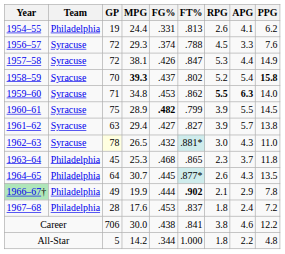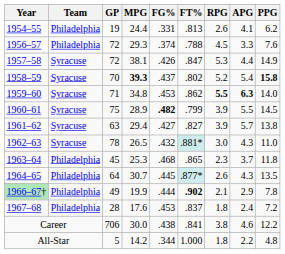 <table class="wikitable sortable" style="font-size:95%; text-align:right;">
 <tr>
 <th>Year</th>
 <th>Team</th>
 <th>GP</th>
 <th>MPG</th>
 <th>FG%</th>
 <th>FT%</th>
 <th>RPG</th>
 <th>APG</th>
 <th>PPG</th>
 </tr>
 <tr>
 <td style="text-align:left;"><a href='#'>1954–55</a></td>
 <td style="text-align:left;"><a href='#'>Philadelphia</a></td>
 <td>19</td>
 <td>24.4</td>
 <td>.331</td>
 <td>.813</td>
 <td>2.6</td>
 <td>4.1</td>
 <td>6.2</td>
 </tr>
 <tr>
 <td style="text-align:left;"><a href='#'>1956–57</a></td>
-<td style="text-align:left;"><a href='#'>Syracuse</a></td>
+<td style="text-align:left;"><a href='#'>Philadelphia</a></td>
 <td>72</td>
 <td>29.3</td>
 <td>.374</td>
 <td>.788</td>
 <td>4.5</td>
 <td>3.3</td>
 <td>7.6</td>
 </tr>
 <tr>
 <td style="text-align:left;"><a href='#'>1957–58</a></td>
 <td style="text-align:left;"><a href='#'>Syracuse</a></td>
 <td>72</td>
 <td>38.1</td>
 <td>.426</td>
 <td>.847</td>
 <td>5.3</td>
 <td>4.4</td>
 <td>14.9</td>
 </tr>
 <tr>
 <td style="text-align:left;"><a href='#'>1958–59</a></td>
 <td style="text-align:left;"><a href='#'>Syracuse</a></td>
 <td>70</td>
 <td><strong>39.3</strong></td>
 <td>.437</td>
 <td>.802</td>
 <td>5.2</td>
 <td>5.4</td>
 <td><strong>15.8</strong></td>
 </tr>
 <tr>
 <td style="text-align:left;"><a href='#'>1959–60</a></td>
 <td style="text-align:left;"><a href='#'>Syracuse</a></td>
 <td>71</td>
 <td>34.8</td>
 <td>.453</td>
 <td>.862</td>
 <td><strong>5.5</strong></td>
 <td><strong>6.3</strong></td>
 <td>14.0</td>
 </tr>
 <tr>
 <td style="text-align:left;"><a href='#'>1960–61</a></td>
 <td style="text-align:left;"><a href='#'>Syracuse</a></td>
 <td>75</td>
 <td>28.9</td>
 <td><strong>.482</strong></td>
 <td>.799</td>
 <td>3.9</td>
 <td>5.5</td>
 <td>14.5</td>
 </tr>
 <tr>
 <td style="text-align:left;"><a href='#'>1961–62</a></td>
 <td style="text-align:left;"><a href='#'>Syracuse</a></td>
 <td>63</td>
 <td>29.4</td>
 <td>.427</td>
 <td>.827</td>
 <td>3.9</td>
 <td>5.7</td>
 <td>13.8</td>
 </tr>
 <tr>
 <td style="text-align:left;"><a href='#'>1962–63</a></td>
 <td style="text-align:left;"><a href='#'>Syracuse</a></td>
-<td style="background: lightyellow;">78</td>
+<td>78</td>
 <td>26.5</td>
 <td>.432</td>
 <td style="background:#cfecec;">.881*</td>
 <td>3.0</td>
 <td>4.3</td>
 <td>11.0</td>
 </tr>
 <tr>
 <td style="text-align:left;"><a href='#'>1963–64</a></td>
 <td style="text-align:left;"><a href='#'>Philadelphia</a></td>
 <td>45</td>
 <td>25.3</td>
 <td>.468</td>
 <td>.865</td>
 <td>2.3</td>
 <td>3.7</td>
 <td>11.8</td>
 </tr>
 <tr>
 <td style="text-align:left;"><a href='#'>1964–65</a></td>
 <td style="text-align:left;"><a href='#'>Philadelphia</a></td>
 <td>64</td>
 <td>30.7</td>
 <td>.445</td>
 <td style="background:#cfecec;">.877*</td>
 <td>2.6</td>
 <td>4.3</td>
 <td>13.5</td>
 </tr>
 <tr>
 <td style="text-align:left;background:#afe6ba;"><a href='#'>1966–67</a>†</td>
 <td style="text-align:left;"><a href='#'>Philadelphia</a></td>
 <td>49</td>
 <td>19.9</td>
 <td>.444</td>
 <td><strong>.902</strong></td>
 <td>2.1</td>
 <td>2.9</td>
 <td>7.8</td>
 </tr>
 <tr>
 <td style="text-align:left;"><a href='#'>1967–68</a></td>
 <td style="text-align:left;"><a href='#'>Philadelphia</a></td>
 <td>28</td>
 <td>17.6</td>
 <td>.453</td>
 <td>.837</td>
 <td>1.8</td>
 <td>2.4</td>
 <td>7.2</td>
 </tr>
 <tr class="sortbottom">
 <td colspan="2" style="text-align:center;">Career</td>
 <td>706</td>
 <td>30.0</td>
 <td>.438</td>
 <td>.841</td>
 <td>3.8</td>
 <td>4.6</td>
 <td>12.2</td>
 </tr>
 <tr class="sortbottom">
 <td colspan="2" style="text-align:center;">All-Star</td>
 <td>5</td>
 <td>14.2</td>
 <td>.344</td>
 <td>1.000</td>
 <td>1.8</td>
 <td>2.2</td>
 <td>4.8</td>
 </tr>
 </table>
